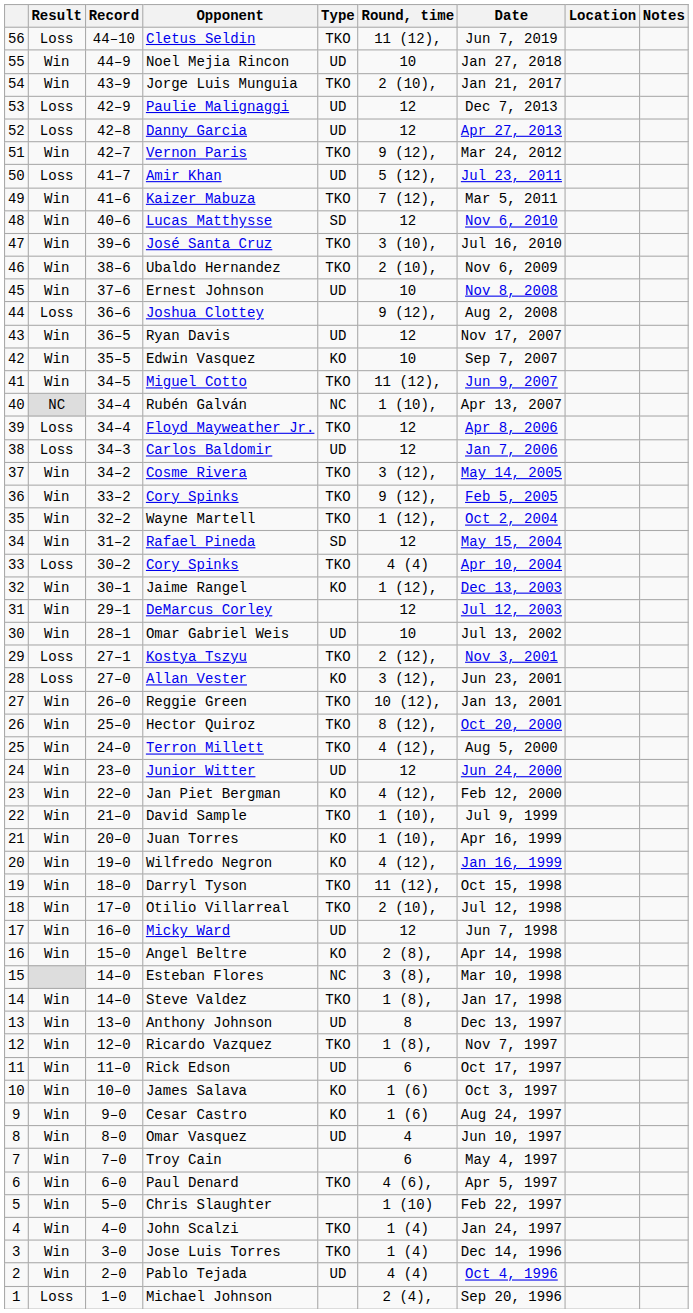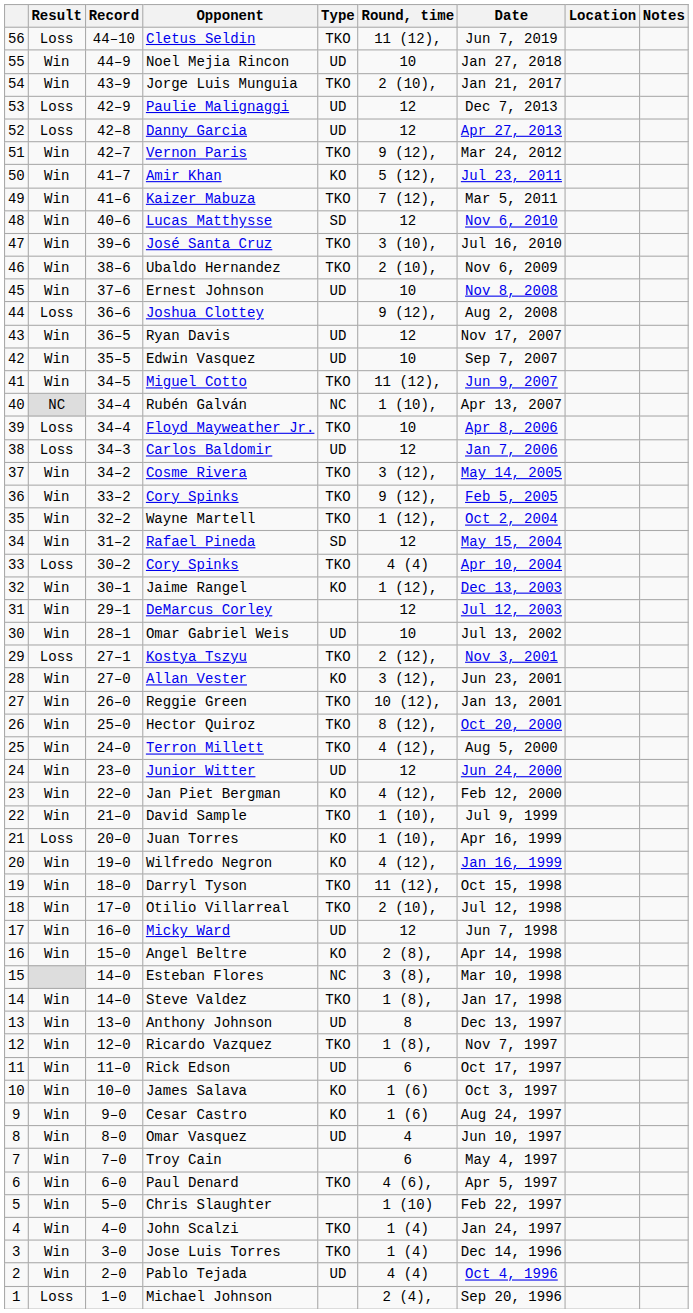 <table class="wikitable" style="text-align:center">
 <tr>
 <th></th>
 <th>Result</th>
 <th>Record</th>
 <th>Opponent</th>
 <th>Type</th>
 <th>Round, time</th>
 <th>Date</th>
 <th>Location</th>
 <th>Notes</th>
 </tr>
 <tr>
 <td>56</td>
 <td>Loss</td>
 <td>44–10 </td>
 <td style="text-align:left;"><a href='#'>Cletus Seldin</a></td>
 <td>TKO</td>
 <td>11 (12), </td>
 <td>Jun 7, 2019</td>
 <td style="text-align:left;"></td>
 <td style="text-align:left;"></td>
 </tr>
 <tr>
 <td>55</td>
 <td>Win</td>
 <td>44–9 </td>
 <td style="text-align:left;">Noel Mejia Rincon</td>
 <td>UD</td>
 <td>10</td>
 <td>Jan 27, 2018</td>
 <td style="text-align:left;"></td>
 <td></td>
 </tr>
 <tr>
 <td>54</td>
 <td>Win</td>
 <td>43–9 </td>
 <td style="text-align:left;">Jorge Luis Munguia</td>
 <td>TKO</td>
 <td>2 (10), </td>
 <td>Jan 21, 2017</td>
 <td style="text-align:left;"></td>
 <td></td>
 </tr>
 <tr>
 <td>53</td>
 <td>Loss</td>
 <td>42–9 </td>
 <td style="text-align:left;"><a href='#'>Paulie Malignaggi</a></td>
 <td>UD</td>
 <td>12</td>
 <td>Dec 7, 2013</td>
 <td style="text-align:left;"></td>
 <td style="text-align:left;"></td>
 </tr>
 <tr>
 <td>52</td>
 <td>Loss</td>
 <td>42–8 </td>
 <td style="text-align:left;"><a href='#'>Danny Garcia</a></td>
 <td>UD</td>
 <td>12</td>
 <td><a href='#'>Apr 27, 2013</a></td>
 <td style="text-align:left;"></td>
 <td style="text-align:left;"></td>
 </tr>
 <tr>
 <td>51</td>
 <td>Win</td>
 <td>42–7 </td>
 <td style="text-align:left;"><a href='#'>Vernon Paris</a></td>
 <td>TKO</td>
 <td>9 (12), </td>
 <td>Mar 24, 2012</td>
 <td style="text-align:left;"></td>
 <td></td>
 </tr>
 <tr>
 <td>50</td>
-<td>Loss</td>
+<td>Win</td>
 <td>41–7 </td>
 <td style="text-align:left;"><a href='#'>Amir Khan</a></td>
-<td>UD</td>
+<td>KO</td>
 <td>5 (12), </td>
 <td><a href='#'>Jul 23, 2011</a></td>
 <td style="text-align:left;"></td>
 <td style="text-align:left;"></td>
 </tr>
 <tr>
 <td>49</td>
 <td>Win</td>
 <td>41–6 </td>
 <td style="text-align:left;"><a href='#'>Kaizer Mabuza</a></td>
 <td>TKO</td>
 <td>7 (12), </td>
 <td>Mar 5, 2011</td>
 <td style="text-align:left;"></td>
 <td style="text-align:left;"></td>
 </tr>
 <tr>
 <td>48</td>
 <td>Win</td>
 <td>40–6 </td>
 <td style="text-align:left;"><a href='#'>Lucas Matthysse</a></td>
 <td>SD</td>
 <td>12</td>
 <td><a href='#'>Nov 6, 2010</a></td>
 <td style="text-align:left;"></td>
 <td style="text-align:left;"></td>
 </tr>
 <tr>
 <td>47</td>
 <td>Win</td>
 <td>39–6 </td>
 <td style="text-align:left;"><a href='#'>José Santa Cruz</a></td>
 <td>TKO</td>
 <td>3 (10), </td>
 <td>Jul 16, 2010</td>
 <td style="text-align:left;"></td>
 <td></td>
 </tr>
 <tr>
 <td>46</td>
 <td>Win</td>
 <td>38–6 </td>
 <td style="text-align:left;">Ubaldo Hernandez</td>
 <td>TKO</td>
 <td>2 (10), </td>
 <td>Nov 6, 2009</td>
 <td style="text-align:left;"></td>
 <td></td>
 </tr>
 <tr>
 <td>45</td>
 <td>Win</td>
 <td>37–6 </td>
 <td style="text-align:left;">Ernest Johnson</td>
 <td>UD</td>
 <td>10</td>
 <td><a href='#'>Nov 8, 2008</a></td>
 <td style="text-align:left;"></td>
 <td></td>
 </tr>
 <tr>
 <td>44</td>
 <td>Loss</td>
 <td>36–6 </td>
 <td style="text-align:left;"><a href='#'>Joshua Clottey</a></td>
 <td></td>
 <td>9 (12), </td>
 <td>Aug 2, 2008</td>
 <td style="text-align:left;"></td>
 <td style="text-align:left;"></td>
 </tr>
 <tr>
 <td>43</td>
 <td>Win</td>
 <td>36–5 </td>
 <td style="text-align:left;">Ryan Davis</td>
 <td>UD</td>
 <td>12</td>
 <td>Nov 17, 2007</td>
 <td style="text-align:left;"></td>
 <td style="text-align:left;"></td>
 </tr>
 <tr>
 <td>42</td>
 <td>Win</td>
 <td>35–5 </td>
 <td style="text-align:left;">Edwin Vasquez</td>
-<td>KO</td>
+<td>UD</td>
 <td>10</td>
 <td>Sep 7, 2007</td>
 <td style="text-align:left;"></td>
 <td></td>
 </tr>
 <tr>
 <td>41</td>
 <td>Win</td>
 <td>34–5 </td>
 <td style="text-align:left;"><a href='#'>Miguel Cotto</a></td>
 <td>TKO</td>
 <td>11 (12), </td>
 <td><a href='#'>Jun 9, 2007</a></td>
 <td style="text-align:left;"></td>
 <td style="text-align:left;"></td>
 </tr>
 <tr>
 <td>40</td>
 <td style="background:#DDD">NC</td>
 <td>34–4 </td>
 <td style="text-align:left;">Rubén Galván</td>
 <td>NC</td>
 <td>1 (10), </td>
 <td>Apr 13, 2007</td>
 <td style="text-align:left;"></td>
 <td style="text-align:left;"></td>
 </tr>
 <tr>
 <td>39</td>
 <td>Loss</td>
 <td>34–4 </td>
 <td style="text-align:left;"><a href='#'>Floyd Mayweather Jr.</a></td>
 <td>TKO</td>
-<td>12</td>
+<td>10</td>
 <td><a href='#'>Apr 8, 2006</a></td>
 <td style="text-align:left;"></td>
 <td style="text-align:left;"></td>
 </tr>
 <tr>
 <td>38</td>
 <td>Loss</td>
 <td>34–3 </td>
 <td style="text-align:left;"><a href='#'>Carlos Baldomir</a></td>
 <td>UD</td>
 <td>12</td>
 <td><a href='#'>Jan 7, 2006</a></td>
 <td style="text-align:left;"></td>
 <td style="text-align:left;"></td>
 </tr>
 <tr>
 <td>37</td>
 <td>Win</td>
 <td>34–2 </td>
 <td style="text-align:left;"><a href='#'>Cosme Rivera</a></td>
 <td>TKO</td>
 <td>3 (12), </td>
 <td><a href='#'>May 14, 2005</a></td>
 <td style="text-align:left;"></td>
 <td style="text-align:left;"></td>
 </tr>
 <tr>
 <td>36</td>
 <td>Win</td>
 <td>33–2 </td>
 <td style="text-align:left;"><a href='#'>Cory Spinks</a></td>
 <td>TKO</td>
 <td>9 (12), </td>
 <td><a href='#'>Feb 5, 2005</a></td>
 <td style="text-align:left;"></td>
 <td style="text-align:left;"></td>
 </tr>
 <tr>
 <td>35</td>
 <td>Win</td>
 <td>32–2 </td>
 <td style="text-align:left;">Wayne Martell</td>
 <td>TKO</td>
 <td>1 (12), </td>
 <td><a href='#'>Oct 2, 2004</a></td>
 <td style="text-align:left;"></td>
 <td style="text-align:left;"></td>
 </tr>
 <tr>
 <td>34</td>
 <td>Win</td>
 <td>31–2 </td>
 <td style="text-align:left;"><a href='#'>Rafael Pineda</a></td>
 <td>SD</td>
 <td>12</td>
 <td><a href='#'>May 15, 2004</a></td>
 <td style="text-align:left;"></td>
 <td style="text-align:left;"></td>
 </tr>
 <tr>
 <td>33</td>
 <td>Loss</td>
 <td>30–2 </td>
 <td style="text-align:left;"><a href='#'>Cory Spinks</a></td>
 <td>TKO</td>
 <td>4 (4)</td>
 <td><a href='#'>Apr 10, 2004</a></td>
 <td style="text-align:left;"></td>
 <td style="text-align:left;"></td>
 </tr>
 <tr>
 <td>32</td>
 <td>Win</td>
 <td>30–1 </td>
 <td style="text-align:left;">Jaime Rangel</td>
 <td>KO</td>
 <td>1 (12), </td>
 <td><a href='#'>Dec 13, 2003</a></td>
 <td style="text-align:left;"></td>
 <td style="text-align:left;"></td>
 </tr>
 <tr>
 <td>31</td>
 <td>Win</td>
 <td>29–1 </td>
 <td style="text-align:left;"><a href='#'>DeMarcus Corley</a></td>
 <td></td>
 <td>12</td>
 <td><a href='#'>Jul 12, 2003</a></td>
 <td style="text-align:left;"></td>
 <td style="text-align:left;"></td>
 </tr>
 <tr>
 <td>30</td>
 <td>Win</td>
 <td>28–1 </td>
 <td style="text-align:left;">Omar Gabriel Weis</td>
 <td>UD</td>
 <td>10</td>
 <td>Jul 13, 2002</td>
 <td style="text-align:left;"></td>
 <td></td>
 </tr>
 <tr>
 <td>29</td>
 <td>Loss</td>
 <td>27–1 </td>
 <td style="text-align:left;"><a href='#'>Kostya Tszyu</a></td>
 <td>TKO</td>
 <td>2 (12), </td>
 <td><a href='#'>Nov 3, 2001</a></td>
 <td style="text-align:left;"></td>
 <td style="text-align:left;"></td>
 </tr>
 <tr>
 <td>28</td>
-<td>Loss</td>
+<td>Win</td>
 <td>27–0 </td>
 <td style="text-align:left;"><a href='#'>Allan Vester</a></td>
 <td>KO</td>
 <td>3 (12), </td>
 <td>Jun 23, 2001</td>
 <td style="text-align:left;"></td>
 <td style="text-align:left;"></td>
 </tr>
 <tr>
 <td>27</td>
 <td>Win</td>
 <td>26–0 </td>
 <td style="text-align:left;">Reggie Green</td>
 <td>TKO</td>
 <td>10 (12), </td>
 <td>Jan 13, 2001</td>
 <td style="text-align:left;"></td>
 <td style="text-align:left;"></td>
 </tr>
 <tr>
 <td>26</td>
 <td>Win</td>
 <td>25–0 </td>
 <td style="text-align:left;">Hector Quiroz</td>
 <td>TKO</td>
 <td>8 (12), </td>
 <td><a href='#'>Oct 20, 2000</a></td>
 <td style="text-align:left;"></td>
 <td style="text-align:left;"></td>
 </tr>
 <tr>
 <td>25</td>
 <td>Win</td>
 <td>24–0 </td>
 <td style="text-align:left;"><a href='#'>Terron Millett</a></td>
 <td>TKO</td>
 <td>4 (12), </td>
 <td>Aug 5, 2000</td>
 <td style="text-align:left;"></td>
 <td style="text-align:left;"></td>
 </tr>
 <tr>
 <td>24</td>
 <td>Win</td>
 <td>23–0 </td>
 <td style="text-align:left;"><a href='#'>Junior Witter</a></td>
 <td>UD</td>
 <td>12</td>
 <td><a href='#'>Jun 24, 2000</a></td>
 <td style="text-align:left;"></td>
 <td style="text-align:left;"></td>
 </tr>
 <tr>
 <td>23</td>
 <td>Win</td>
 <td>22–0 </td>
 <td style="text-align:left;">Jan Piet Bergman</td>
 <td>KO</td>
 <td>4 (12), </td>
 <td>Feb 12, 2000</td>
 <td style="text-align:left;"></td>
 <td style="text-align:left;"></td>
 </tr>
 <tr>
 <td>22</td>
 <td>Win</td>
 <td>21–0 </td>
 <td style="text-align:left;">David Sample</td>
 <td>TKO</td>
 <td>1 (10), </td>
 <td>Jul 9, 1999</td>
 <td style="text-align:left;"></td>
 <td></td>
 </tr>
 <tr>
 <td>21</td>
-<td>Win</td>
+<td>Loss</td>
 <td>20–0 </td>
 <td style="text-align:left;">Juan Torres</td>
 <td>KO</td>
 <td>1 (10), </td>
 <td>Apr 16, 1999</td>
 <td style="text-align:left;"></td>
 <td></td>
 </tr>
 <tr>
 <td>20</td>
 <td>Win</td>
 <td>19–0 </td>
 <td style="text-align:left;">Wilfredo Negron</td>
 <td>KO</td>
 <td>4 (12), </td>
 <td><a href='#'>Jan 16, 1999</a></td>
 <td style="text-align:left;"></td>
 <td style="text-align:left;"></td>
 </tr>
 <tr>
 <td>19</td>
 <td>Win</td>
 <td>18–0 </td>
 <td style="text-align:left;">Darryl Tyson</td>
 <td>TKO</td>
 <td>11 (12), </td>
 <td>Oct 15, 1998</td>
 <td style="text-align:left;"></td>
 <td style="text-align:left;"></td>
 </tr>
 <tr>
 <td>18</td>
 <td>Win</td>
 <td>17–0 </td>
 <td style="text-align:left;">Otilio Villarreal</td>
 <td>TKO</td>
 <td>2 (10), </td>
 <td>Jul 12, 1998</td>
 <td style="text-align:left;"></td>
 <td></td>
 </tr>
 <tr>
 <td>17</td>
 <td>Win</td>
 <td>16–0 </td>
 <td style="text-align:left;"><a href='#'>Micky Ward</a></td>
 <td>UD</td>
 <td>12</td>
 <td>Jun 7, 1998</td>
 <td style="text-align:left;"></td>
 <td style="text-align:left;"></td>
 </tr>
 <tr>
 <td>16</td>
 <td>Win</td>
 <td>15–0 </td>
 <td style="text-align:left;">Angel Beltre</td>
 <td>KO</td>
 <td>2 (8), </td>
 <td>Apr 14, 1998</td>
 <td style="text-align:left;"></td>
 <td></td>
 </tr>
 <tr>
 <td>15</td>
 <td style="background:#DDD"></td>
 <td>14–0 </td>
 <td style="text-align:left;">Esteban Flores</td>
 <td>NC</td>
 <td>3 (8), </td>
 <td>Mar 10, 1998</td>
 <td style="text-align:left;"></td>
 <td style="text-align:left;"></td>
 </tr>
 <tr>
 <td>14</td>
 <td>Win</td>
 <td>14–0</td>
 <td style="text-align:left;">Steve Valdez</td>
 <td>TKO</td>
 <td>1 (8), </td>
 <td>Jan 17, 1998</td>
 <td style="text-align:left;"></td>
 <td></td>
 </tr>
 <tr>
 <td>13</td>
 <td>Win</td>
 <td>13–0</td>
 <td style="text-align:left;">Anthony Johnson</td>
 <td>UD</td>
 <td>8</td>
 <td>Dec 13, 1997</td>
 <td style="text-align:left;"></td>
 <td></td>
 </tr>
 <tr>
 <td>12</td>
 <td>Win</td>
 <td>12–0</td>
 <td style="text-align:left;">Ricardo Vazquez</td>
 <td>TKO</td>
 <td>1 (8), </td>
 <td>Nov 7, 1997</td>
 <td style="text-align:left;"></td>
 <td></td>
 </tr>
 <tr>
 <td>11</td>
 <td>Win</td>
 <td>11–0</td>
 <td style="text-align:left;">Rick Edson</td>
 <td>UD</td>
 <td>6</td>
 <td>Oct 17, 1997</td>
 <td style="text-align:left;"></td>
 <td></td>
 </tr>
 <tr>
 <td>10</td>
 <td>Win</td>
 <td>10–0</td>
 <td style="text-align:left;">James Salava</td>
 <td>KO</td>
 <td>1 (6)</td>
 <td>Oct 3, 1997</td>
 <td style="text-align:left;"></td>
 <td></td>
 </tr>
 <tr>
 <td>9</td>
 <td>Win</td>
 <td>9–0</td>
 <td style="text-align:left;">Cesar Castro</td>
 <td>KO</td>
 <td>1 (6)</td>
 <td>Aug 24, 1997</td>
 <td style="text-align:left;"></td>
 <td></td>
 </tr>
 <tr>
 <td>8</td>
 <td>Win</td>
 <td>8–0</td>
 <td style="text-align:left;">Omar Vasquez</td>
 <td>UD</td>
 <td>4</td>
 <td>Jun 10, 1997</td>
 <td style="text-align:left;"></td>
 <td></td>
 </tr>
 <tr>
 <td>7</td>
 <td>Win</td>
 <td>7–0</td>
 <td style="text-align:left;">Troy Cain</td>
 <td></td>
 <td>6</td>
 <td>May 4, 1997</td>
 <td style="text-align:left;"></td>
 <td></td>
 </tr>
 <tr>
 <td>6</td>
 <td>Win</td>
 <td>6–0</td>
 <td style="text-align:left;">Paul Denard</td>
 <td>TKO</td>
 <td>4 (6), </td>
 <td>Apr 5, 1997</td>
 <td style="text-align:left;"></td>
 <td></td>
 </tr>
 <tr>
 <td>5</td>
 <td>Win</td>
 <td>5–0</td>
 <td style="text-align:left;">Chris Slaughter</td>
 <td></td>
 <td>1 (10)</td>
 <td>Feb 22, 1997</td>
 <td style="text-align:left;"></td>
 <td></td>
 </tr>
 <tr>
 <td>4</td>
 <td>Win</td>
 <td>4–0</td>
 <td style="text-align:left;">John Scalzi</td>
 <td>TKO</td>
 <td>1 (4)</td>
 <td>Jan 24, 1997</td>
 <td style="text-align:left;"></td>
 <td></td>
 </tr>
 <tr>
 <td>3</td>
 <td>Win</td>
 <td>3–0</td>
 <td style="text-align:left;">Jose Luis Torres</td>
 <td>TKO</td>
 <td>1 (4)</td>
 <td>Dec 14, 1996</td>
 <td style="text-align:left;"></td>
 <td></td>
 </tr>
 <tr>
 <td>2</td>
 <td>Win</td>
 <td>2–0</td>
 <td style="text-align:left;">Pablo Tejada</td>
 <td>UD</td>
 <td>4 (4)</td>
 <td><a href='#'>Oct 4, 1996</a></td>
 <td style="text-align:left;"></td>
 <td></td>
 </tr>
 <tr>
 <td>1</td>
 <td>Loss</td>
 <td>1–0</td>
 <td style="text-align:left;">Michael Johnson</td>
 <td></td>
 <td>2 (4), </td>
 <td>Sep 20, 1996</td>
 <td style="text-align:left;"></td>
 <td></td>
 </tr>
 </table>
